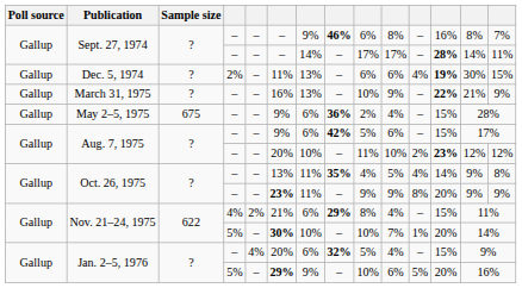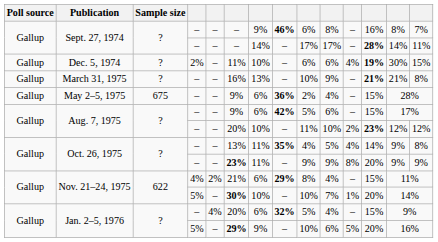 <table class="wikitable" style="font-size:90%;text-align:center;">
 <tr>
 <th>Poll source</th>
 <th>Publication</th>
 <th>Sample size</th>
 <th></th>
 <th></th>
 <th></th>
 <th></th>
 <th></th>
 <th></th>
 <th></th>
 <th></th>
 <th></th>
 <th></th>
 <th></th>
 </tr>
 <tr>
 <td rowspan="2">Gallup</td>
 <td rowspan="2">Sept. 27, 1974</td>
 <td rowspan="2">?</td>
 <td>–</td>
 <td>–</td>
 <td>–</td>
 <td>9%</td>
 <td><strong>46%</strong></td>
 <td>6%</td>
 <td>8%</td>
 <td>–</td>
 <td>16%</td>
 <td>8%</td>
 <td>7%</td>
 </tr>
 <tr>
 <td>–</td>
 <td>–</td>
 <td>–</td>
 <td>14%</td>
 <td>–</td>
 <td>17%</td>
 <td>17%</td>
 <td>–</td>
 <td><strong>28%</strong></td>
 <td>14%</td>
 <td>11%</td>
 </tr>
 <tr>
 <td>Gallup</td>
 <td>Dec. 5, 1974</td>
 <td>?</td>
 <td>2%</td>
 <td>–</td>
 <td>11%</td>
-<td>13%</td>
+<td>10%</td>
 <td>–</td>
 <td>6%</td>
 <td>6%</td>
 <td>4%</td>
 <td><strong>19%</strong></td>
 <td>30%</td>
 <td>15%</td>
 </tr>
 <tr>
 <td>Gallup</td>
 <td>March 31, 1975</td>
 <td>?</td>
 <td>–</td>
 <td>–</td>
 <td>16%</td>
 <td>13%</td>
 <td>–</td>
 <td>10%</td>
 <td>9%</td>
 <td>–</td>
-<td><strong>22%</strong></td>
+<td><strong>21%</strong></td>
 <td>21%</td>
-<td>9%</td>
+<td>8%</td>
 </tr>
 <tr>
 <td>Gallup</td>
 <td>May 2–5, 1975</td>
 <td>675</td>
 <td>–</td>
 <td>–</td>
 <td>9%</td>
 <td>6%</td>
 <td><strong>36%</strong></td>
 <td>2%</td>
 <td>4%</td>
 <td>–</td>
 <td>15%</td>
 <td colspan="2">28%</td>
 </tr>
 <tr>
 <td rowspan="2">Gallup</td>
 <td rowspan="2">Aug. 7, 1975</td>
 <td rowspan="2">?</td>
 <td>–</td>
 <td>–</td>
 <td>9%</td>
 <td>6%</td>
 <td><strong>42%</strong></td>
 <td>5%</td>
 <td>6%</td>
 <td>–</td>
 <td>15%</td>
 <td colspan="2">17%</td>
 </tr>
 <tr>
 <td>–</td>
 <td>–</td>
 <td>20%</td>
 <td>10%</td>
 <td>–</td>
 <td>11%</td>
 <td>10%</td>
 <td>2%</td>
 <td><strong>23%</strong></td>
 <td>12%</td>
 <td>12%</td>
 </tr>
 <tr>
 <td rowspan="2">Gallup</td>
 <td rowspan="2">Oct. 26, 1975</td>
 <td rowspan="2">?</td>
 <td>–</td>
 <td>–</td>
 <td>13%</td>
 <td>11%</td>
 <td><strong>35%</strong></td>
 <td>4%</td>
 <td>5%</td>
 <td>4%</td>
 <td>14%</td>
 <td>9%</td>
 <td>8%</td>
 </tr>
 <tr>
 <td>–</td>
 <td>–</td>
 <td><strong>23%</strong></td>
 <td>11%</td>
 <td>–</td>
 <td>9%</td>
 <td>9%</td>
 <td>8%</td>
 <td>20%</td>
 <td>9%</td>
 <td>9%</td>
 </tr>
 <tr>
 <td rowspan="2">Gallup</td>
 <td rowspan="2">Nov. 21–24, 1975</td>
 <td rowspan="2">622</td>
 <td>4%</td>
 <td>2%</td>
 <td>21%</td>
 <td>6%</td>
 <td><strong>29%</strong></td>
 <td>8%</td>
 <td>4%</td>
 <td>–</td>
 <td>15%</td>
 <td colspan="2">11%</td>
 </tr>
 <tr>
 <td>5%</td>
 <td>–</td>
 <td><strong>30%</strong></td>
 <td>10%</td>
 <td>–</td>
 <td>10%</td>
 <td>7%</td>
 <td>1%</td>
 <td>20%</td>
 <td colspan="2">14%</td>
 </tr>
 <tr>
 <td rowspan="2">Gallup</td>
 <td rowspan="2">Jan. 2–5, 1976</td>
 <td rowspan="2">?</td>
 <td>–</td>
 <td>4%</td>
 <td>20%</td>
 <td>6%</td>
 <td><strong>32%</strong></td>
 <td>5%</td>
 <td>4%</td>
 <td>–</td>
 <td>15%</td>
 <td colspan="2">9%</td>
 </tr>
 <tr>
 <td>5%</td>
 <td>–</td>
 <td><strong>29%</strong></td>
 <td>9%</td>
 <td>–</td>
 <td>10%</td>
 <td>6%</td>
 <td>5%</td>
 <td>20%</td>
 <td colspan="2">16%</td>
 </tr>
 </table>
